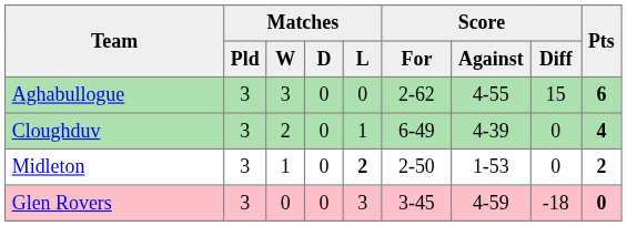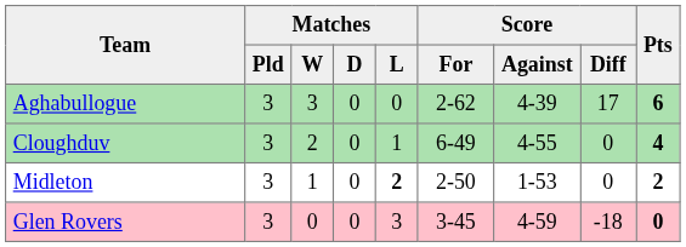 <table style=border-collapse:collapse border=1 cellspacing=0 cellpadding=5>
 <tr align=center bgcolor=#efefef>
 <th rowspan=2 width=165>Team</th>
 <th colspan=4>Matches</th>
 <th colspan=3>Score</th>
 <th rowspan=2width=20>Pts</th>
 </tr>
 <tr align=center bgcolor=#efefef>
 <th width=20>Pld</th>
 <th width=20>W</th>
 <th width=20>D</th>
 <th width=20>L</th>
 <th width=45>For</th>
 <th width=45>Against</th>
 <th width=30>Diff</th>
 </tr>
 <tr align=center  style="background:#ACE1AF;">
 <td style="text-align:left;"><a href='#'>Aghabullogue</a></td>
 <td>3</td>
 <td>3</td>
 <td>0</td>
 <td>0</td>
 <td>2-62</td>
-<td>4-55</td>
-<td>15</td>
+<td>4-39</td>
+<td>17</td>
 <td><strong>6</strong></td>
 </tr>
 <tr align=center style="background:#ACE1AF;">
 <td style="text-align:left;"><a href='#'>Cloughduv</a></td>
 <td>3</td>
 <td>2</td>
 <td>0</td>
 <td>1</td>
 <td>6-49</td>
-<td>4-39</td>
+<td>4-55</td>
 <td>0</td>
 <td><strong>4</strong></td>
 </tr>
 <tr align=center>
 <td style="text-align:left;"><a href='#'>Midleton</a></td>
 <td>3</td>
 <td>1</td>
 <td>0</td>
 <td><strong>2</strong></td>
 <td>2-50</td>
 <td>1-53</td>
 <td>0</td>
 <td><strong>2</strong></td>
 </tr>
 <tr align=center style="background:#FFC0CB;">
 <td style="text-align:left;"><a href='#'>Glen Rovers</a></td>
 <td>3</td>
 <td>0</td>
 <td>0</td>
 <td>3</td>
 <td>3-45</td>
 <td>4-59</td>
 <td>-18</td>
 <td><strong>0</strong></td>
 </tr>
 </table>
